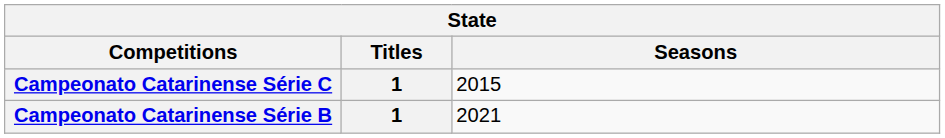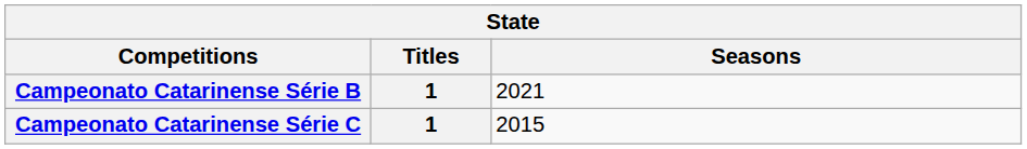 <table class="wikitable">
 <tr>
 <th colspan="3">State</th>
 </tr>
 <tr>
 <th style="width:260px">Competitions</th>
 <th style="width:80px">Titles</th>
 <th style="width:380px">Seasons</th>
 </tr>
 <tr>
+<th><a href='#'>Campeonato Catarinense Série B</a></th>
+<th>1</th>
+<td>2021</td>
+</tr>
+<tr>
 <th><a href='#'>Campeonato Catarinense Série C</a></th>
 <th>1</th>
 <td>2015</td>
 </tr>
-<tr>
-<th><a href='#'>Campeonato Catarinense Série B</a></th>
-<th>1</th>
-<td>2021</td>
-</tr>
 </table>
